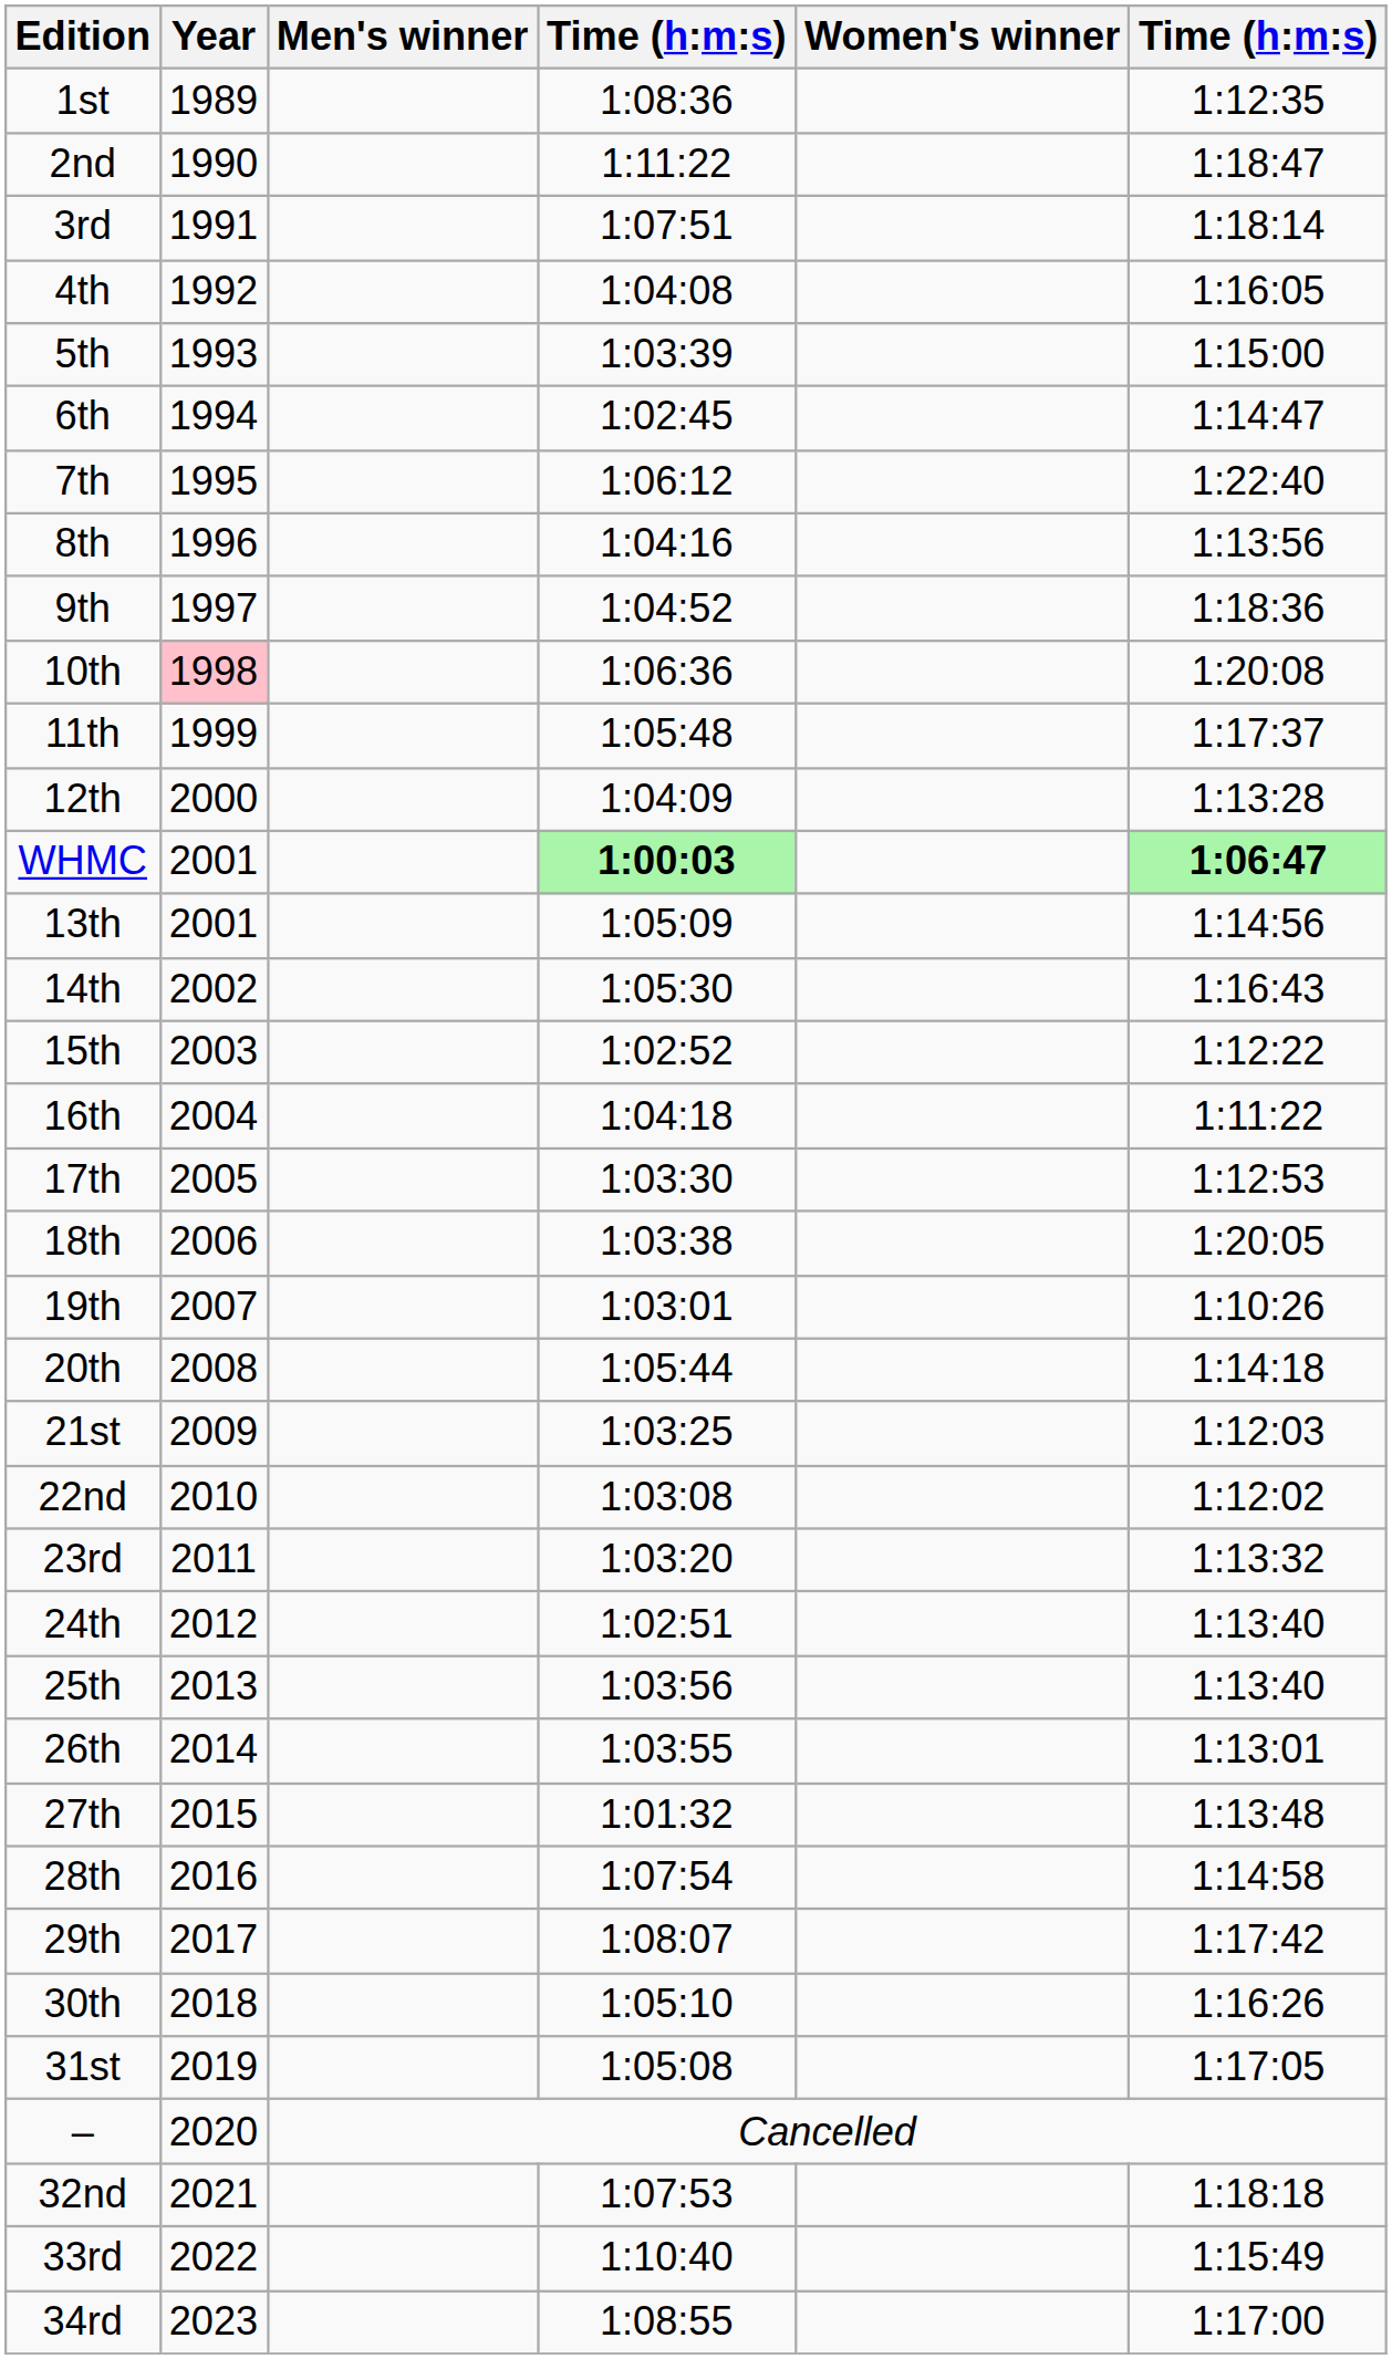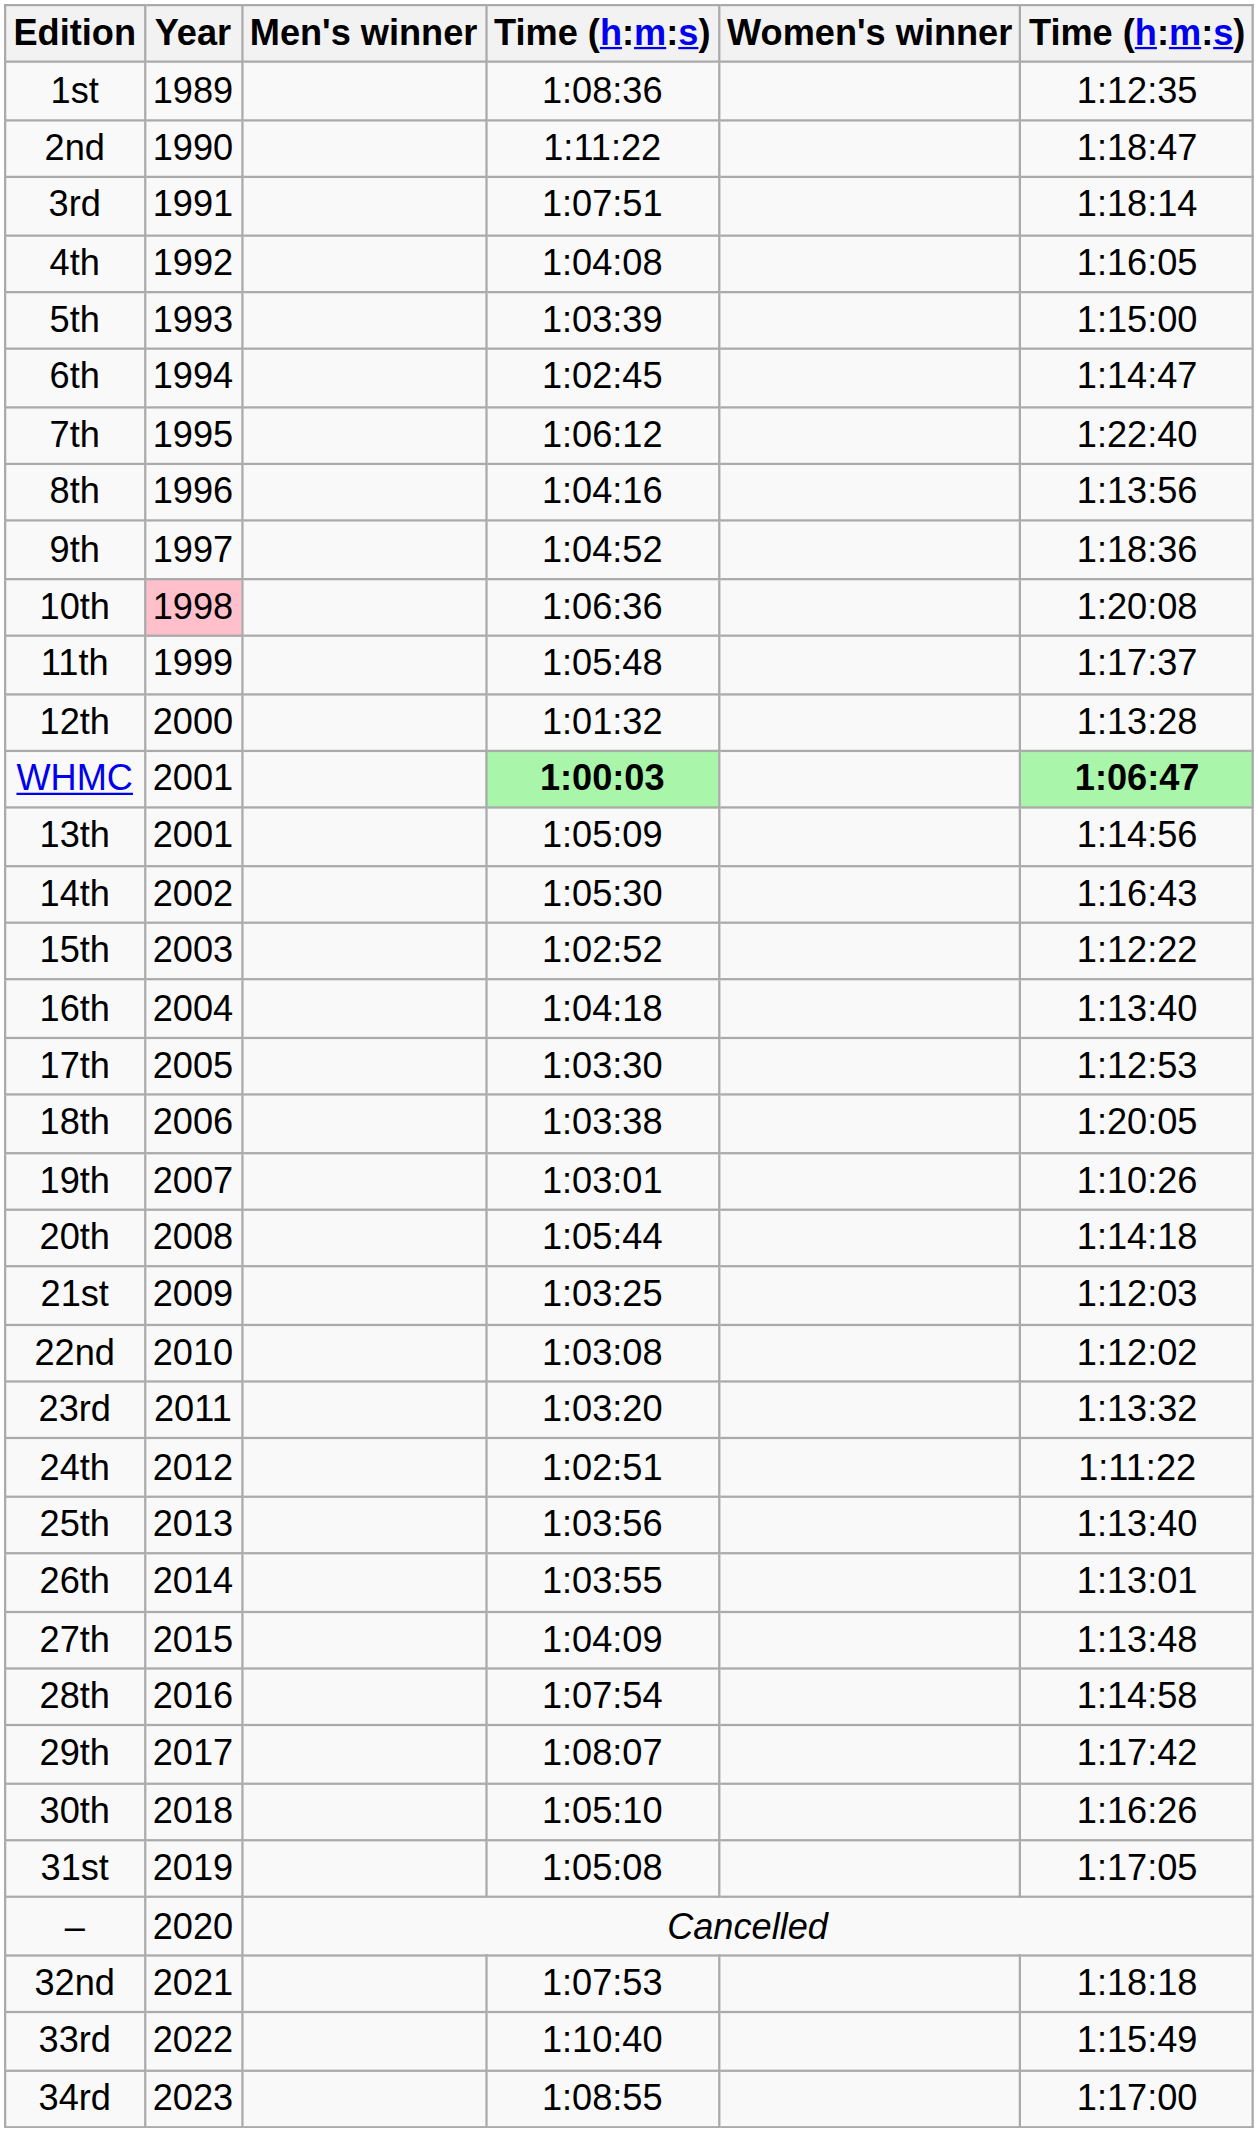 <table class="wikitable sortable" style="text-align:center">
 <tr>
 <th class=unsortable>Edition</th>
 <th>Year</th>
 <th class=unsortable>Men's winner</th>
 <th>Time (<a href='#'>h</a>:<a href='#'>m</a>:<a href='#'>s</a>)</th>
 <th class=unsortable>Women's winner</th>
 <th>Time (<a href='#'>h</a>:<a href='#'>m</a>:<a href='#'>s</a>)</th>
 </tr>
 <tr>
 <td>1st</td>
 <td>1989</td>
 <td align=left></td>
 <td>1:08:36</td>
 <td align=left></td>
 <td>1:12:35</td>
 </tr>
 <tr>
 <td>2nd</td>
 <td>1990</td>
 <td align=left></td>
 <td>1:11:22</td>
 <td align=left></td>
 <td>1:18:47</td>
 </tr>
 <tr>
 <td>3rd</td>
 <td>1991</td>
 <td align=left></td>
 <td>1:07:51</td>
 <td align=left></td>
 <td>1:18:14</td>
 </tr>
 <tr>
 <td>4th</td>
 <td>1992</td>
 <td align=left></td>
 <td>1:04:08</td>
 <td align=left></td>
 <td>1:16:05</td>
 </tr>
 <tr>
 <td>5th</td>
 <td>1993</td>
 <td align=left></td>
 <td>1:03:39</td>
 <td align=left></td>
 <td>1:15:00</td>
 </tr>
 <tr>
 <td>6th</td>
 <td>1994</td>
 <td align=left></td>
 <td>1:02:45</td>
 <td align=left></td>
 <td>1:14:47</td>
 </tr>
 <tr>
 <td>7th</td>
 <td>1995</td>
 <td align=left></td>
 <td>1:06:12</td>
 <td align=left></td>
 <td>1:22:40</td>
 </tr>
 <tr>
 <td>8th</td>
 <td>1996</td>
 <td align=left></td>
 <td>1:04:16</td>
 <td align=left></td>
 <td>1:13:56</td>
 </tr>
 <tr>
 <td>9th</td>
 <td>1997</td>
 <td align=left></td>
 <td>1:04:52</td>
 <td align=left></td>
 <td>1:18:36</td>
 </tr>
 <tr>
 <td>10th</td>
 <td style="background: pink;">1998</td>
 <td align=left></td>
 <td>1:06:36</td>
 <td align=left></td>
 <td>1:20:08</td>
 </tr>
 <tr>
 <td>11th</td>
 <td>1999</td>
 <td align=left></td>
 <td>1:05:48</td>
 <td align=left></td>
 <td>1:17:37</td>
 </tr>
 <tr>
 <td>12th</td>
 <td>2000</td>
 <td align=left></td>
-<td>1:04:09</td>
+<td>1:01:32</td>
 <td align=left></td>
 <td>1:13:28</td>
 </tr>
 <tr>
 <td><a href='#'>WHMC</a></td>
 <td>2001</td>
 <td align=left></td>
 <td bgcolor=#A9F5A9><strong>1:00:03</strong></td>
 <td align=left></td>
 <td bgcolor=#A9F5A9><strong>1:06:47</strong></td>
 </tr>
 <tr>
 <td>13th</td>
 <td>2001</td>
 <td align=left></td>
 <td>1:05:09</td>
 <td align=left></td>
 <td>1:14:56</td>
 </tr>
 <tr>
 <td>14th</td>
 <td>2002</td>
 <td align=left></td>
 <td>1:05:30</td>
 <td align=left></td>
 <td>1:16:43</td>
 </tr>
 <tr>
 <td>15th</td>
 <td>2003</td>
 <td align=left></td>
 <td>1:02:52</td>
 <td align=left></td>
 <td>1:12:22</td>
 </tr>
 <tr>
 <td>16th</td>
 <td>2004</td>
 <td align=left></td>
 <td>1:04:18</td>
 <td align=left></td>
-<td>1:11:22</td>
+<td>1:13:40</td>
 </tr>
 <tr>
 <td>17th</td>
 <td>2005</td>
 <td align=left></td>
 <td>1:03:30</td>
 <td align=left></td>
 <td>1:12:53</td>
 </tr>
 <tr>
 <td>18th</td>
 <td>2006</td>
 <td align=left></td>
 <td>1:03:38</td>
 <td align=left></td>
 <td>1:20:05</td>
 </tr>
 <tr>
 <td>19th</td>
 <td>2007</td>
 <td align=left></td>
 <td>1:03:01</td>
 <td align=left></td>
 <td>1:10:26</td>
 </tr>
 <tr>
 <td>20th</td>
 <td>2008</td>
 <td align=left></td>
 <td>1:05:44</td>
 <td align=left></td>
 <td>1:14:18</td>
 </tr>
 <tr>
 <td>21st</td>
 <td>2009</td>
 <td align=left></td>
 <td>1:03:25</td>
 <td align=left></td>
 <td>1:12:03</td>
 </tr>
 <tr>
 <td>22nd</td>
 <td>2010</td>
 <td align=left></td>
 <td>1:03:08</td>
 <td align=left></td>
 <td>1:12:02</td>
 </tr>
 <tr>
 <td>23rd</td>
 <td>2011</td>
 <td align=left></td>
 <td>1:03:20</td>
 <td align=left></td>
 <td>1:13:32</td>
 </tr>
 <tr>
 <td>24th</td>
 <td>2012</td>
 <td align=left></td>
 <td>1:02:51</td>
 <td align=left></td>
-<td>1:13:40</td>
+<td>1:11:22</td>
 </tr>
 <tr>
 <td>25th</td>
 <td>2013</td>
 <td style="text-align:left;"></td>
 <td>1:03:56</td>
 <td style="text-align:left;"></td>
 <td>1:13:40</td>
 </tr>
 <tr>
 <td>26th</td>
 <td>2014</td>
 <td style="text-align:left;"></td>
 <td>1:03:55</td>
 <td style="text-align:left;"></td>
 <td>1:13:01</td>
 </tr>
 <tr>
 <td>27th</td>
 <td>2015</td>
 <td style="text-align:left;"></td>
-<td>1:01:32</td>
+<td>1:04:09</td>
 <td style="text-align:left;"></td>
 <td>1:13:48</td>
 </tr>
 <tr>
 <td>28th</td>
 <td>2016</td>
 <td style="text-align:left;"></td>
 <td>1:07:54</td>
 <td style="text-align:left;"></td>
 <td>1:14:58</td>
 </tr>
 <tr>
 <td>29th</td>
 <td>2017</td>
 <td style="text-align:left;"></td>
 <td>1:08:07</td>
 <td style="text-align:left;"></td>
 <td>1:17:42</td>
 </tr>
 <tr>
 <td>30th</td>
 <td>2018</td>
 <td style="text-align:left;"></td>
 <td>1:05:10</td>
 <td style="text-align:left;"></td>
 <td>1:16:26</td>
 </tr>
 <tr>
 <td>31st</td>
 <td>2019</td>
 <td style="text-align:left;"></td>
 <td>1:05:08</td>
 <td style="text-align:left;"></td>
 <td>1:17:05</td>
 </tr>
 <tr>
 <td>–</td>
 <td>2020</td>
 <td colspan=4><em>Cancelled</em></td>
 </tr>
 <tr>
 <td>32nd</td>
 <td>2021</td>
 <td style="text-align:left;"></td>
 <td>1:07:53</td>
 <td style="text-align:left;"></td>
 <td>1:18:18</td>
 </tr>
 <tr>
 <td>33rd</td>
 <td>2022</td>
 <td style="text-align:left;"></td>
 <td>1:10:40</td>
 <td style="text-align:left;"></td>
 <td>1:15:49</td>
 </tr>
 <tr>
 <td>34rd</td>
 <td>2023</td>
 <td style="text-align:left;"></td>
 <td>1:08:55</td>
 <td style="text-align:left;"></td>
 <td>1:17:00</td>
 </tr>
 </table>
